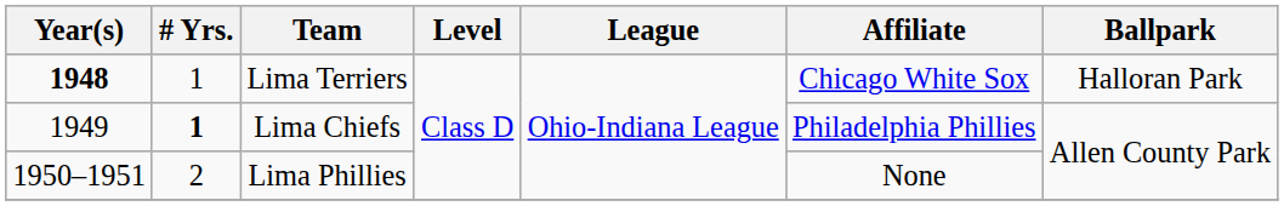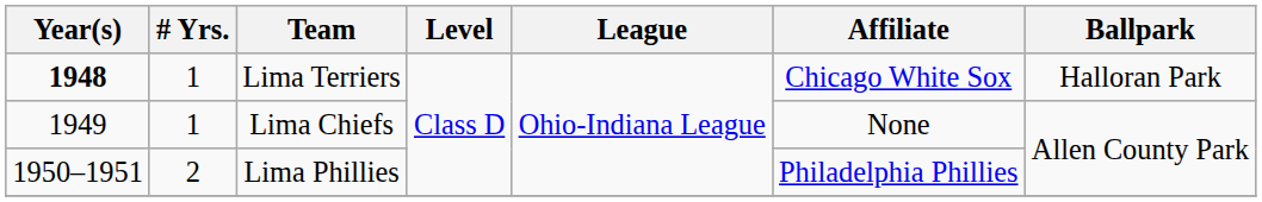 <table class="wikitable" style="text-align:center; font-size: 95%;">
 <tr>
 <th>Year(s)</th>
 <th># Yrs.</th>
 <th>Team</th>
 <th>Level</th>
 <th>League</th>
 <th>Affiliate</th>
 <th>Ballpark</th>
 </tr>
 <tr>
 <td><strong>1948</strong></td>
 <td>1</td>
 <td>Lima Terriers</td>
 <td rowspan=3><a href='#'>Class D</a></td>
 <td Rowspan=3><a href='#'>Ohio-Indiana League</a></td>
 <td><a href='#'>Chicago White Sox</a></td>
 <td>Halloran Park</td>
 </tr>
 <tr>
 <td>1949</td>
-<td><strong>1</strong></td>
+<td>1</td>
 <td>Lima Chiefs</td>
-<td><a href='#'>Philadelphia Phillies</a></td>
+<td>None</td>
 <td Rowspan=2>Allen County Park</td>
 </tr>
 <tr>
 <td>1950–1951</td>
 <td>2</td>
 <td>Lima Phillies</td>
-<td>None</td>
+<td><a href='#'>Philadelphia Phillies</a></td>
 </tr>
 <tr>
 </tr>
 </table>
